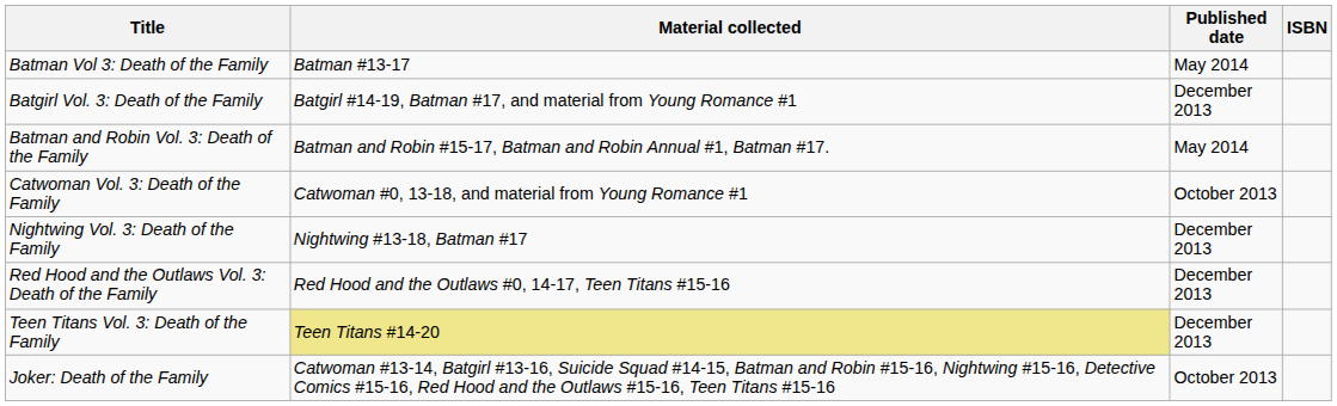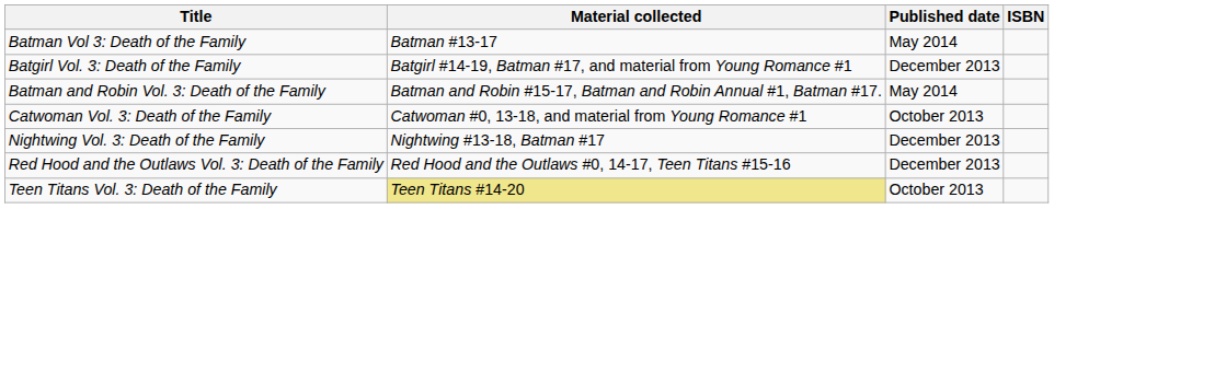 <table class="wikitable">
 <tr>
 <th>Title</th>
 <th>Material collected</th>
 <th>Published date</th>
 <th>ISBN</th>
 </tr>
 <tr>
 <td><em>Batman Vol 3: Death of the Family</em></td>
 <td><em>Batman</em> #13-17</td>
 <td>May 2014</td>
 <td></td>
 </tr>
 <tr>
 <td><em>Batgirl Vol. 3: Death of the Family</em></td>
 <td><em>Batgirl</em> #14-19, <em>Batman</em> #17, and material from <em>Young Romance</em> #1</td>
 <td>December 2013</td>
 <td></td>
 </tr>
 <tr>
 <td><em>Batman and Robin Vol. 3: Death of the Family</em></td>
 <td><em>Batman and Robin</em> #15-17, <em>Batman and Robin Annual</em> #1, <em>Batman</em> #17.</td>
 <td>May 2014</td>
 <td></td>
 </tr>
 <tr>
 <td><em>Catwoman Vol. 3: Death of the Family</em></td>
 <td><em>Catwoman</em> #0, 13-18, and material from <em>Young Romance</em> #1</td>
 <td>October 2013</td>
 <td></td>
 </tr>
 <tr>
 <td><em>Nightwing Vol. 3: Death of the Family</em></td>
 <td><em>Nightwing</em> #13-18, <em>Batman</em> #17</td>
 <td>December 2013</td>
 <td></td>
 </tr>
 <tr>
 <td><em>Red Hood and the Outlaws Vol. 3: Death of the Family</em></td>
 <td><em>Red Hood and the Outlaws</em> #0, 14-17, <em>Teen Titans</em> #15-16</td>
 <td>December 2013</td>
 <td></td>
 </tr>
 <tr>
 <td><em>Teen Titans Vol. 3: Death of the Family</em></td>
 <td style="background: khaki;"><em>Teen Titans</em> #14-20</td>
-<td>December 2013</td>
-<td></td>
-</tr>
-<tr>
-<td><em>Joker: Death of the Family</em></td>
-<td><em>Catwoman</em> #13-14, <em>Batgirl</em> #13-16, <em>Suicide Squad</em> #14-15, <em>Batman and Robin</em> #15-16, <em>Nightwing</em> #15-16, <em>Detective Comics</em> #15-16, <em>Red Hood and the Outlaws</em> #15-16, <em>Teen Titans</em> #15-16</td>
 <td>October 2013</td>
 <td></td>
 </tr>
 </table>
